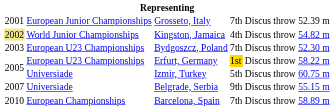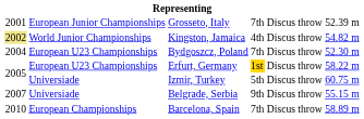 <table>
 <tr>
 <th colspan="6">Representing </th>
 </tr>
 <tr>
 <td>2001</td>
 <td><a href='#'>European Junior Championships</a></td>
 <td><a href='#'>Grosseto, Italy</a></td>
 <td>7th</td>
 <td>Discus throw</td>
 <td>52.39 m</td>
 </tr>
 <tr>
 <td style="background: khaki;">2002</td>
 <td><a href='#'>World Junior Championships</a></td>
 <td><a href='#'>Kingston, Jamaica</a></td>
 <td>4th</td>
 <td>Discus throw</td>
 <td><a href='#'>54.82 m</a></td>
 </tr>
 <tr>
-<td>2003</td>
+<td>2004</td>
 <td><a href='#'>European U23 Championships</a></td>
 <td><a href='#'>Bydgoszcz, Poland</a></td>
 <td>7th</td>
 <td>Discus throw</td>
 <td><a href='#'>52.30 m</a></td>
 </tr>
 <tr>
 <td rowspan=2>2005</td>
 <td><a href='#'>European U23 Championships</a></td>
 <td><a href='#'>Erfurt, Germany</a></td>
 <td bgcolor=gold>1st</td>
 <td>Discus throw</td>
 <td><a href='#'>58.22 m</a></td>
 </tr>
 <tr>
 <td><a href='#'>Universiade</a></td>
 <td><a href='#'>Izmir, Turkey</a></td>
 <td>5th</td>
 <td>Discus throw</td>
 <td><a href='#'>60.75 m</a></td>
 </tr>
 <tr>
 <td>2007</td>
 <td><a href='#'>Universiade</a></td>
 <td><a href='#'>Belgrade, Serbia</a></td>
 <td>9th</td>
 <td>Discus throw</td>
 <td><a href='#'>55.15 m</a></td>
 </tr>
 <tr>
 <td>2010</td>
 <td><a href='#'>European Championships</a></td>
 <td><a href='#'>Barcelona, Spain</a></td>
 <td>7th</td>
 <td>Discus throw</td>
 <td><a href='#'>58.89 m</a></td>
 </tr>
 </table>
